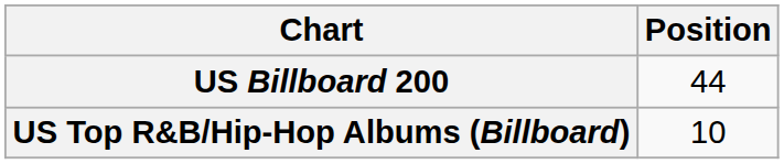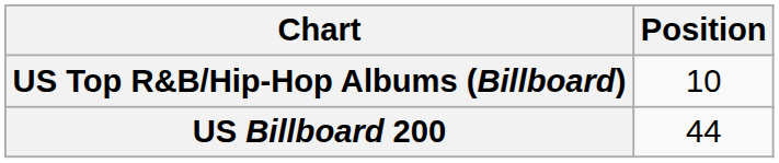 <table class="wikitable plainrowheaders" style="text-align:center;">
 <tr>
 <th scope="col">Chart</th>
 <th scope="col">Position</th>
 </tr>
 <tr>
+<th scope="row">US Top R&B/Hip-Hop Albums (<em>Billboard</em>)</th>
+<td>10</td>
+</tr>
+<tr>
 <th scope="row">US <em>Billboard</em> 200</th>
 <td>44</td>
 </tr>
-<tr>
-<th scope="row">US Top R&B/Hip-Hop Albums (<em>Billboard</em>)</th>
-<td>10</td>
-</tr>
 </table>
